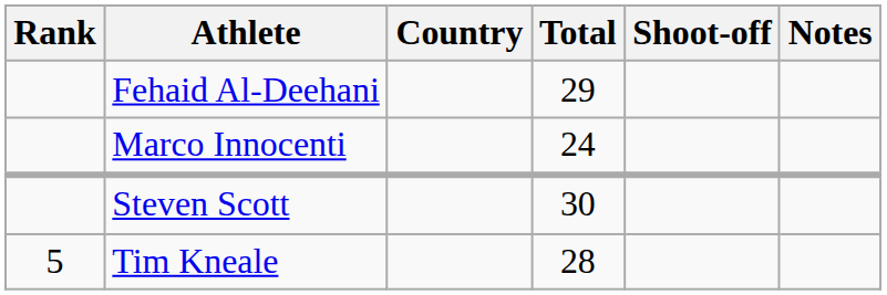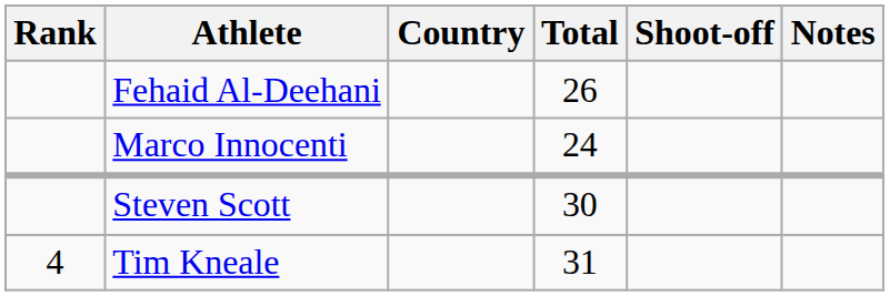 <table class="wikitable sortable" style="text-align:center">
 <tr>
 <th>Rank</th>
 <th>Athlete</th>
 <th>Country</th>
 <th class="unsortable" style="width: 28px">Total</th>
 <th>Shoot-off</th>
 <th class="unsortable">Notes</th>
 </tr>
 <tr>
 <td align="center"></td>
 <td align="left"><a href='#'>Fehaid Al-Deehani</a></td>
 <td align="left"></td>
-<td>29</td>
+<td>26</td>
 <td></td>
 <td></td>
 </tr>
 <tr>
 <td align="center"></td>
 <td align="left"><a href='#'>Marco Innocenti</a></td>
 <td align="left"></td>
 <td>24</td>
 <td></td>
 <td></td>
 </tr>
 <tr style="border-style: solid; border-width: 3px 0px 0px 0px;">
 <td align="center"></td>
 <td align="left"><a href='#'>Steven Scott</a></td>
 <td align="left"></td>
 <td>30</td>
 <td></td>
 <td></td>
 </tr>
 <tr>
-<td>5</td>
+<td>4</td>
 <td align="left"><a href='#'>Tim Kneale</a></td>
 <td align="left"></td>
-<td>28</td>
+<td>31</td>
 <td></td>
 <td></td>
 </tr>
 </table>
